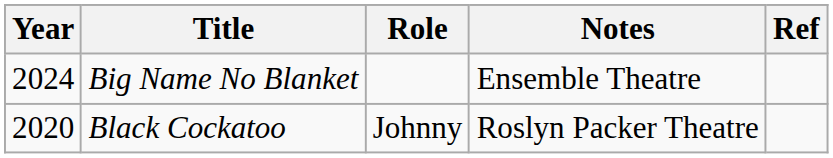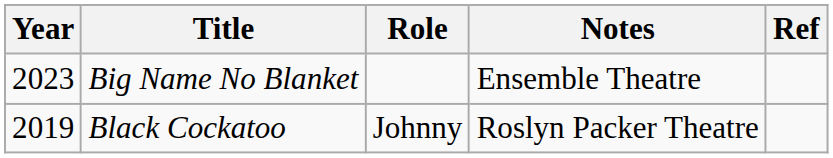 <table class="wikitable sortable">
 <tr>
 <th>Year</th>
 <th>Title</th>
 <th>Role</th>
 <th>Notes</th>
 <th>Ref</th>
 </tr>
 <tr>
-<td>2024</td>
+<td>2023</td>
 <td><em>Big Name No Blanket</em></td>
 <td></td>
 <td>Ensemble Theatre</td>
 <td></td>
 </tr>
 <tr>
-<td>2020</td>
+<td>2019</td>
 <td><em>Black Cockatoo</em></td>
 <td>Johnny</td>
 <td>Roslyn Packer Theatre</td>
 <td></td>
 </tr>
 </table>
